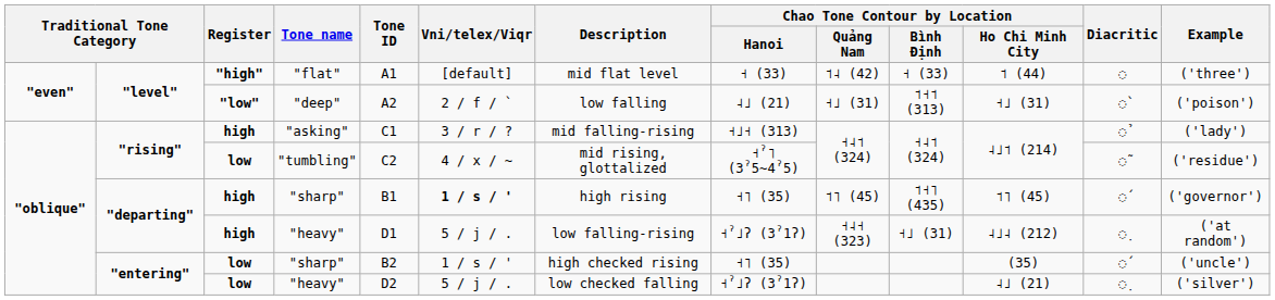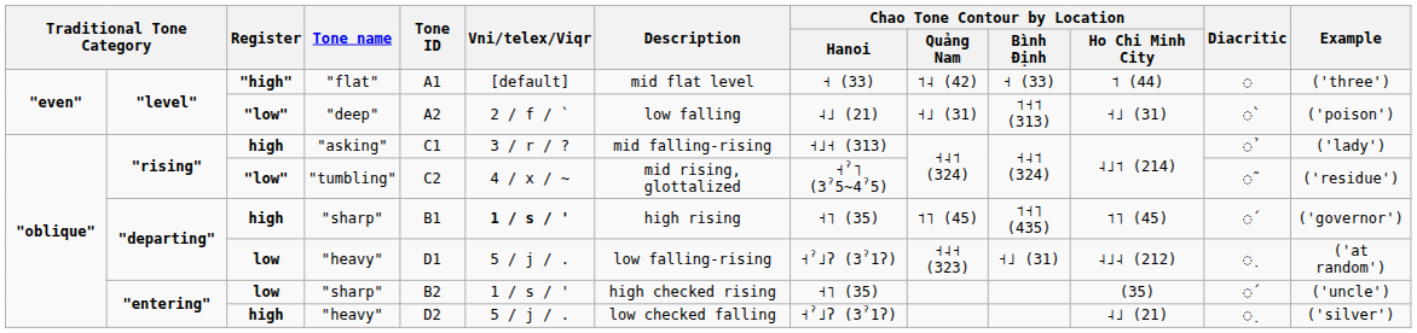 <table class="wikitable" style="text-align: center;">
 <tr>
 <th rowspan="2" colspan="2">Traditional Tone Category</th>
 <th rowspan="2">Register</th>
 <th rowspan="2"><a href='#'>Tone name</a></th>
 <th rowspan="2">Tone ID</th>
 <th rowspan="2">Vni/telex/Viqr</th>
 <th rowspan="2">Description</th>
 <th colspan="4">Chao Tone Contour by Location</th>
 <th rowspan="2">Diacritic</th>
 <th rowspan="2">Example</th>
 </tr>
 <tr>
 <th>Hanoi</th>
 <th>Quảng Nam</th>
 <th>Bình Định</th>
 <th>Ho Chi Minh City</th>
 </tr>
 <tr>
 <td rowspan="2"><strong>  "even"</strong></td>
 <td rowspan="2"><strong>  "level"</strong></td>
 <td><strong> "high"</strong></td>
 <td> "flat"</td>
 <td>A1</td>
 <td>[default]</td>
 <td>mid flat level</td>
 <td>˧ (33)</td>
 <td>˦˨ (42)</td>
 <td>˧ (33)</td>
 <td>˦ (44)</td>
 <td style="text-align: center;">◌</td>
 <td> ('three')</td>
 </tr>
 <tr>
 <td><strong> "low"</strong></td>
 <td> "deep"</td>
 <td>A2</td>
 <td>2 / f / `</td>
 <td>low falling</td>
 <td>˨˩ (21)</td>
 <td>˧˩ (31)</td>
 <td>˦˧˦ (313)</td>
 <td>˧˩ (31)</td>
 <td style="text-align: center;">◌̀</td>
 <td> ('poison')</td>
 </tr>
 <tr>
 <td rowspan="6"><strong>  "oblique"</strong></td>
 <td rowspan="2"><strong>  "rising"</strong></td>
 <td><strong>high</strong></td>
 <td> "asking"</td>
 <td>C1</td>
 <td>3 / r / ?</td>
 <td>mid falling-rising</td>
 <td>˧˩˧ (313)</td>
 <td rowspan="2">˧˨˦ (324)</td>
 <td rowspan="2">˧˨˦ (324)</td>
 <td rowspan="2">˨˩˦ (214)</td>
 <td>◌̉</td>
 <td> ('lady')</td>
 </tr>
 <tr>
-<td><strong>low</strong></td>
+<td><strong> "low"</strong></td>
 <td> "tumbling"</td>
 <td>C2</td>
 <td>4 / x / ~</td>
 <td>mid rising, glottalized</td>
 <td>˧ˀ˥ (3ˀ5~4ˀ5)</td>
 <td>◌̃</td>
 <td> ('residue')</td>
 </tr>
 <tr>
 <td rowspan="2"><strong>  "departing"</strong></td>
 <td><strong>high</strong></td>
 <td> "sharp"</td>
 <td>B1</td>
 <td><strong>1 / s / '</strong></td>
 <td>high rising</td>
 <td>˧˥ (35)</td>
 <td>˦˥ (45)</td>
 <td>˦˧˥ (435)</td>
 <td>˦˥ (45)</td>
 <td style="text-align: center;">◌́</td>
 <td> ('governor')</td>
 </tr>
 <tr>
-<td><strong>high</strong></td>
+<td><strong>low</strong></td>
 <td> "heavy"</td>
 <td>D1</td>
 <td>5 / j / .</td>
 <td>low falling-rising</td>
 <td>˧ˀ˩ʔ (3ˀ1ʔ)</td>
 <td>˧˨˧ (323)</td>
 <td>˧˩ (31)</td>
 <td>˨˩˨ (212)</td>
 <td style="text-align: center;">◌̣</td>
 <td> ('at random')</td>
 </tr>
 <tr>
 <td rowspan="2"><strong>  "entering"</strong></td>
 <td><strong>low</strong></td>
 <td> "sharp"</td>
 <td>B2</td>
 <td>1 / s / '</td>
 <td>high checked rising</td>
 <td>˧˥ (35)</td>
 <td></td>
 <td></td>
 <td> (35)</td>
 <td>◌́</td>
 <td> ('uncle')</td>
 </tr>
 <tr>
-<td><strong>low</strong></td>
+<td><strong>high</strong></td>
 <td> "heavy"</td>
 <td>D2</td>
 <td>5 / j / .</td>
 <td>low checked falling</td>
 <td>˧ˀ˩ʔ (3ˀ1ʔ)</td>
 <td></td>
 <td></td>
 <td>˨˩ (21)</td>
 <td>◌̣</td>
 <td> ('silver')</td>
 </tr>
 </table>
